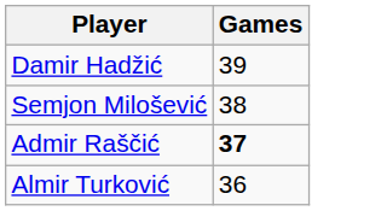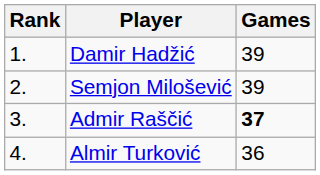 <table class="wikitable">
 <tr>
+<th>Rank</th>
 <th>Player</th>
 <th>Games</th>
 </tr>
 <tr>
+<td>1.</td>
 <td><a href='#'>Damir Hadžić</a></td>
 <td>39</td>
 </tr>
 <tr>
+<td>2.</td>
 <td><a href='#'>Semjon Milošević</a></td>
-<td>38</td>
+<td>39</td>
 </tr>
 <tr>
+<td>3.</td>
 <td><a href='#'>Admir Raščić</a></td>
 <td><strong>37</strong></td>
 </tr>
 <tr>
+<td>4.</td>
 <td><a href='#'>Almir Turković</a></td>
 <td>36</td>
 </tr>
 </table>
